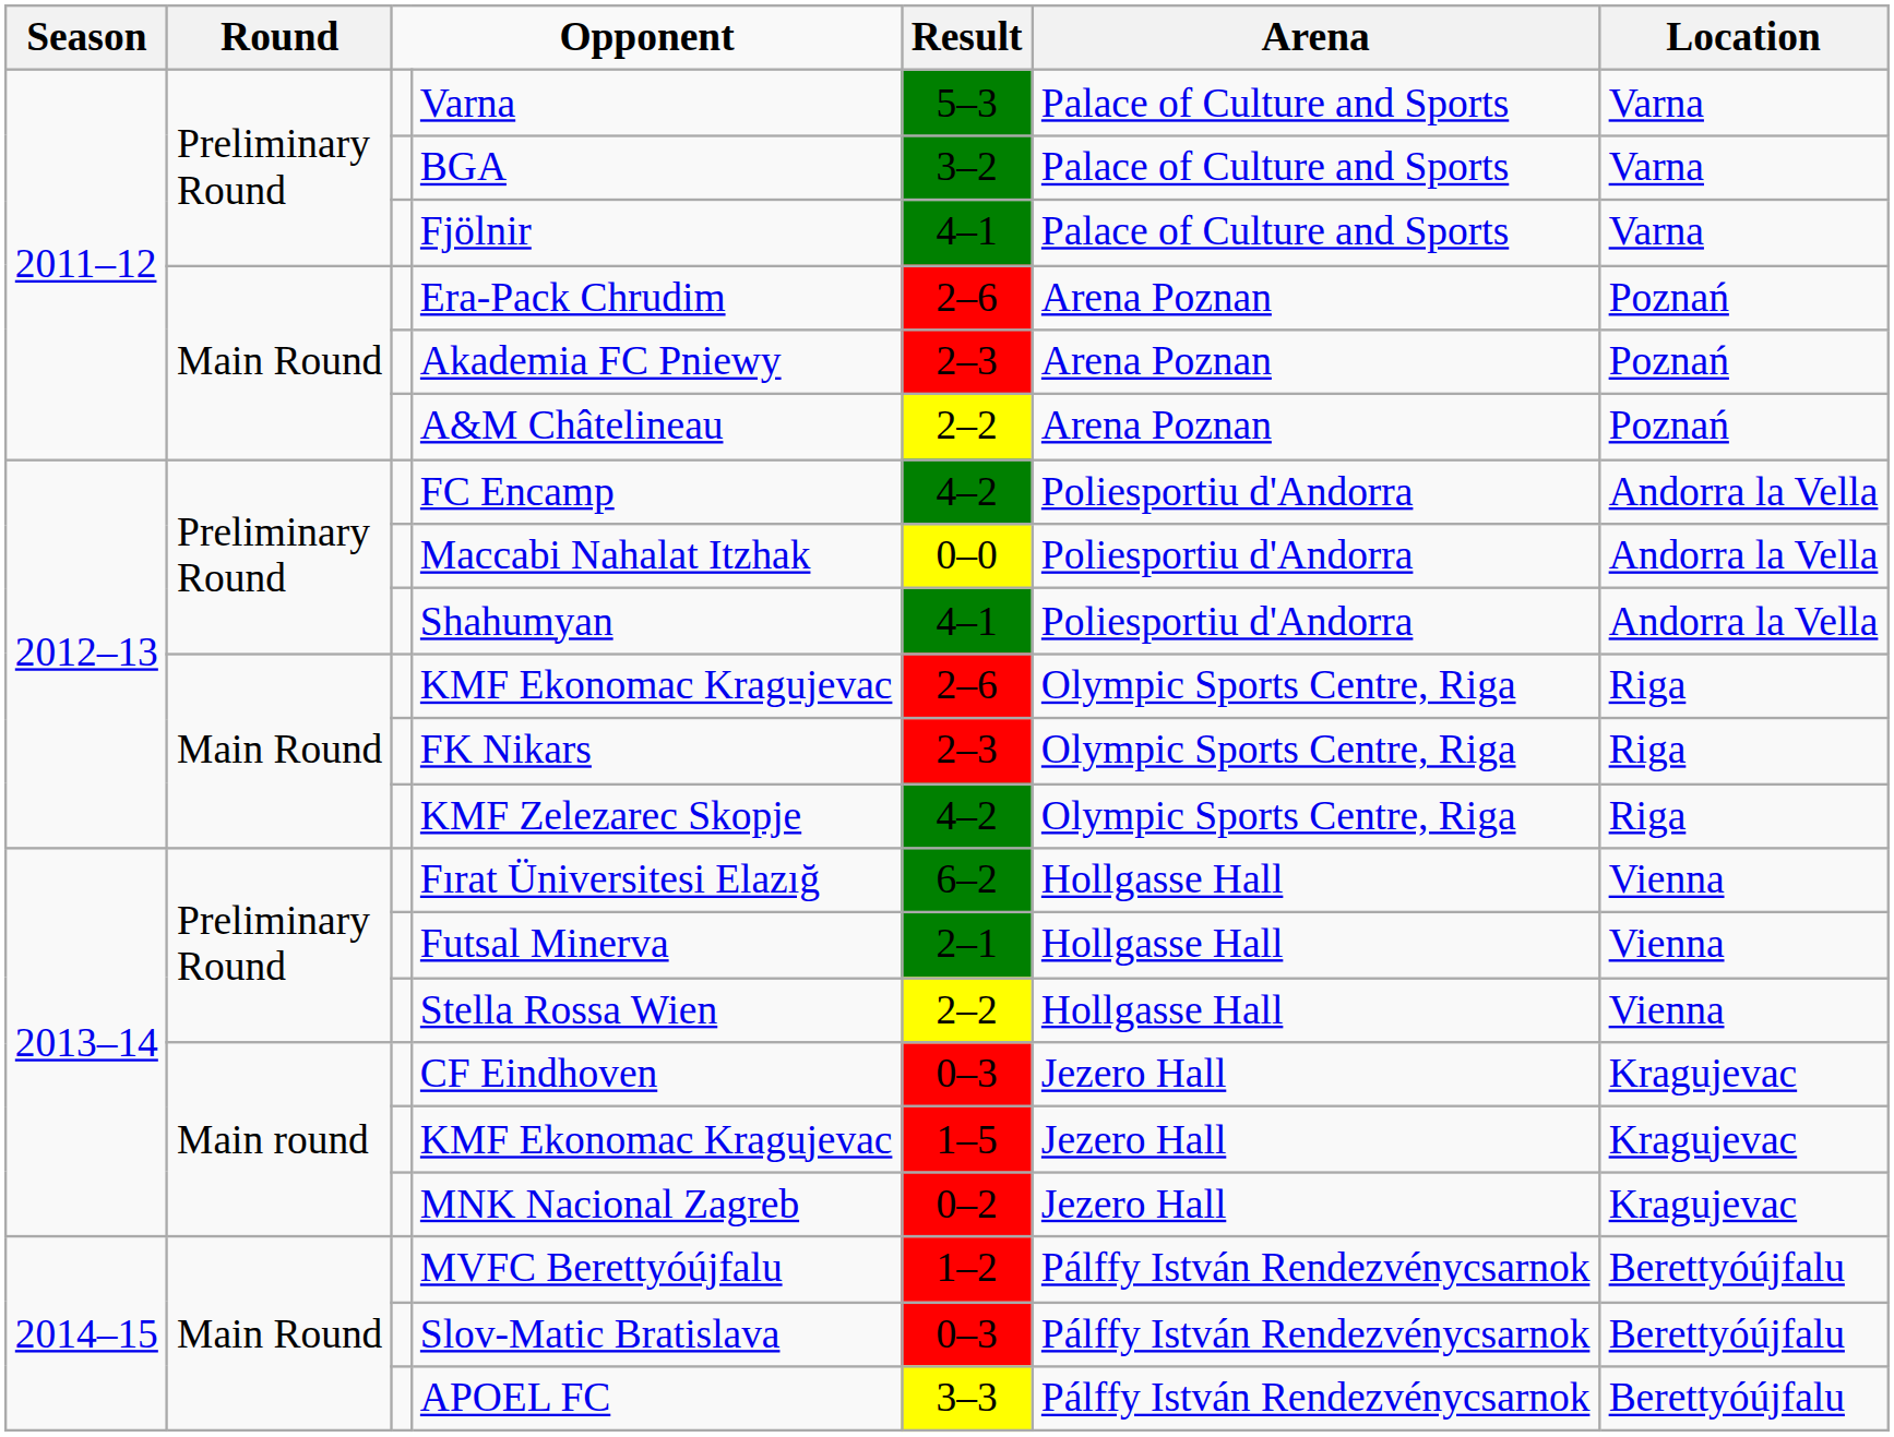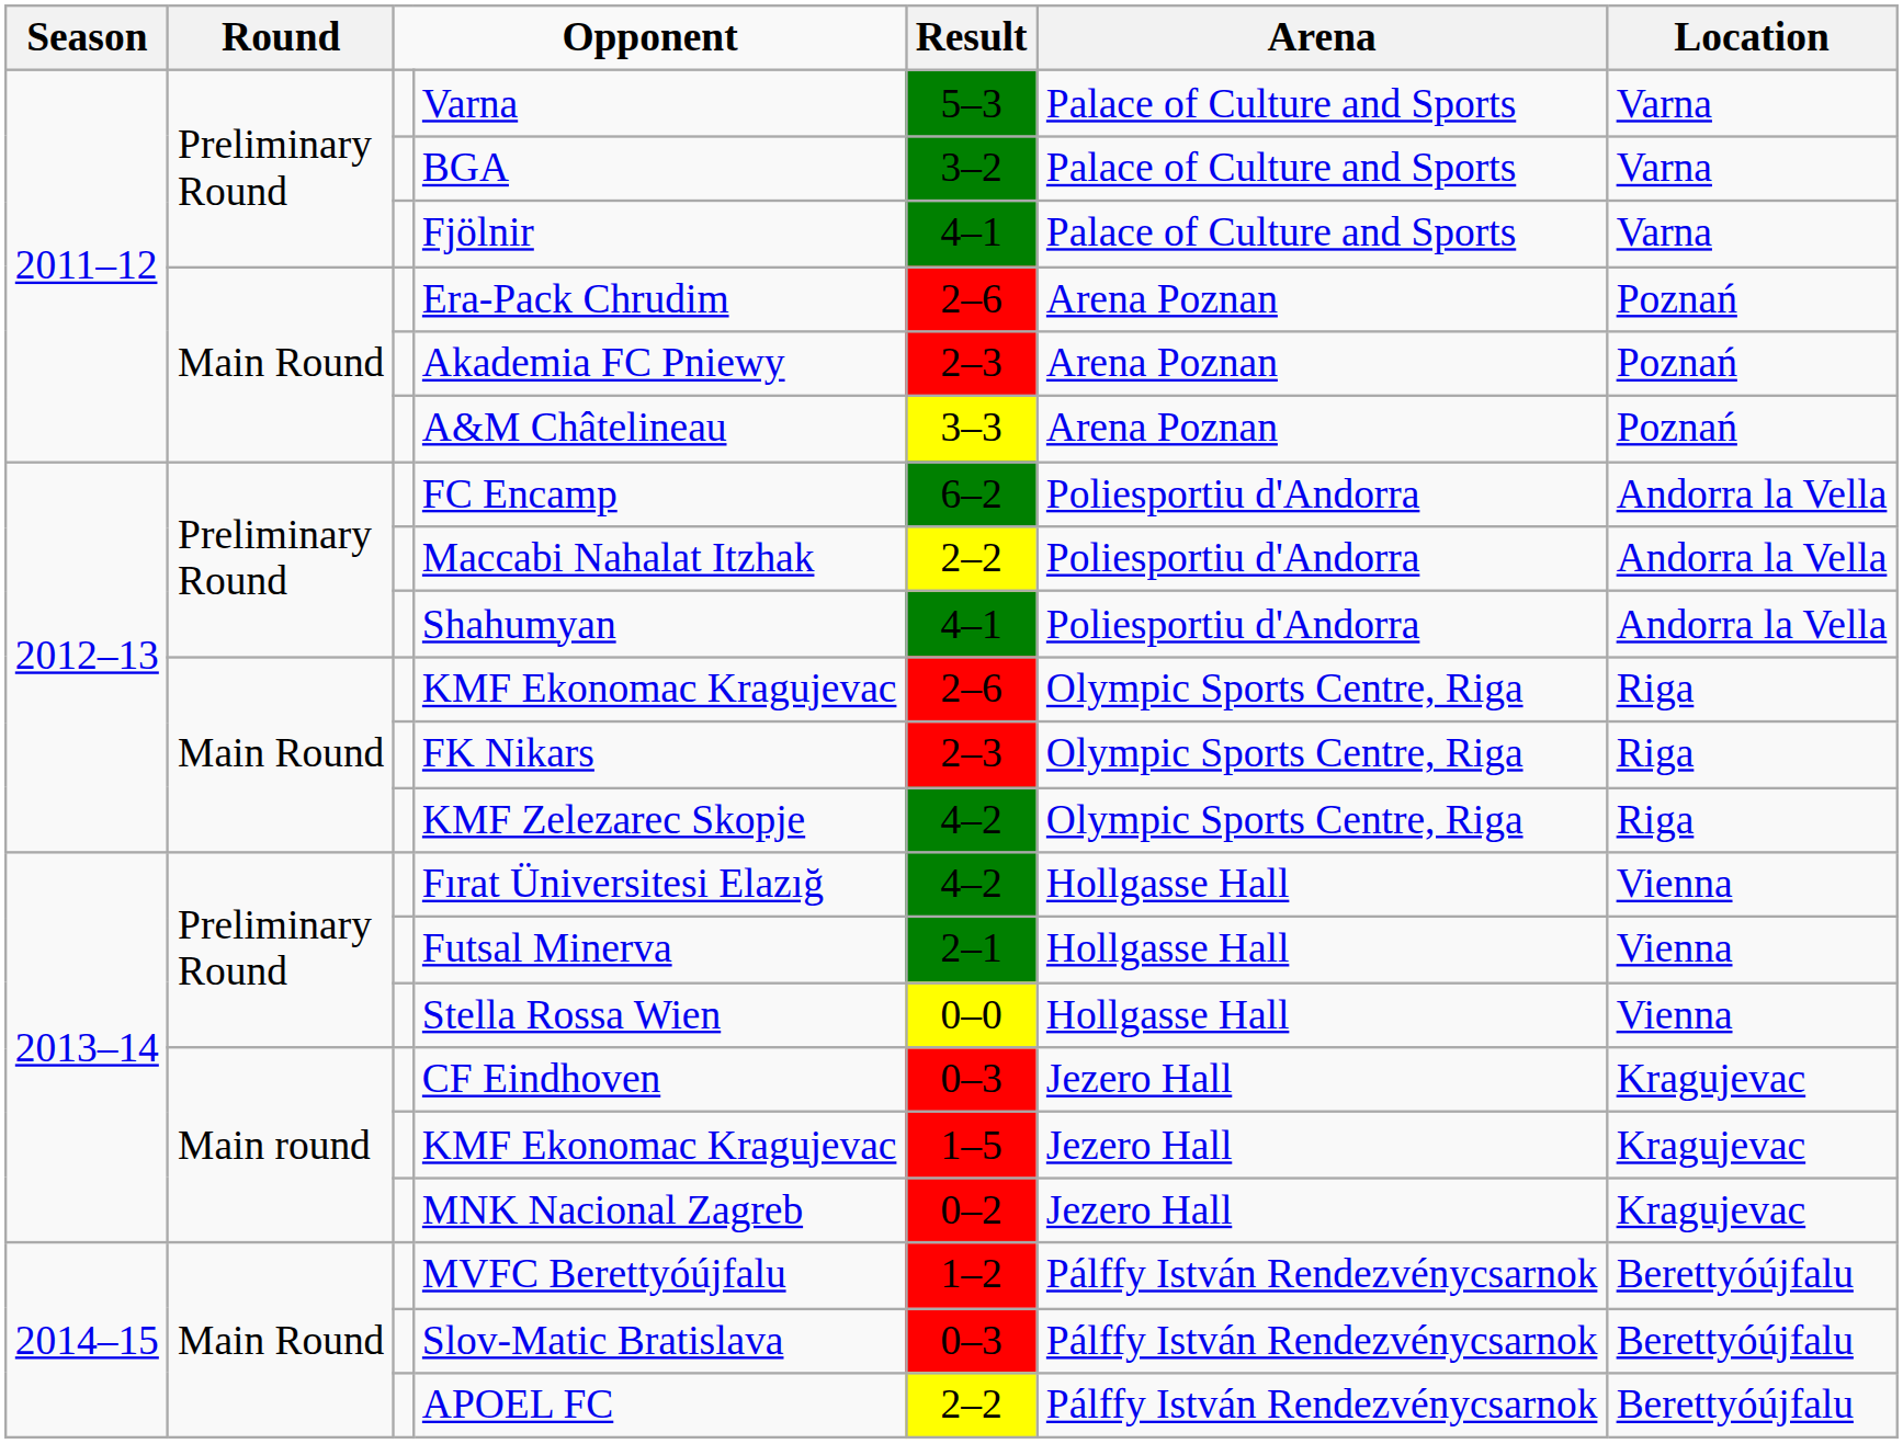 <table class="wikitable">
 <tr>
 <th>Season</th>
 <th>Round</th>
 <td colspan=2 align=center><strong>Opponent</strong></td>
 <th>Result</th>
 <th>Arena</th>
 <th>Location</th>
 </tr>
 <tr>
 <td rowspan=6><a href='#'>2011–12</a></td>
 <td rowspan=3>Preliminary<br>Round</td>
 <td align=left></td>
 <td><a href='#'>Varna</a></td>
 <td align=center style="background: green">5–3</td>
 <td><a href='#'>Palace of Culture and Sports</a></td>
 <td><a href='#'>Varna</a></td>
 </tr>
 <tr>
 <td align=left></td>
 <td><a href='#'>BGA</a></td>
 <td align=center style="background: green">3–2</td>
 <td><a href='#'>Palace of Culture and Sports</a></td>
 <td><a href='#'>Varna</a></td>
 </tr>
 <tr>
 <td align=left></td>
 <td><a href='#'>Fjölnir</a></td>
 <td align=center style="background: green">4–1</td>
 <td><a href='#'>Palace of Culture and Sports</a></td>
 <td><a href='#'>Varna</a></td>
 </tr>
 <tr>
 <td rowspan=3>Main Round</td>
 <td align=left></td>
 <td><a href='#'>Era-Pack Chrudim</a></td>
 <td align=center style="background: red">2–6</td>
 <td><a href='#'>Arena Poznan</a></td>
 <td><a href='#'>Poznań</a></td>
 </tr>
 <tr>
 <td align=left></td>
 <td><a href='#'>Akademia FC Pniewy</a></td>
 <td align=center style="background: red">2–3</td>
 <td><a href='#'>Arena Poznan</a></td>
 <td><a href='#'>Poznań</a></td>
 </tr>
 <tr>
 <td align=left></td>
 <td><a href='#'>A&M Châtelineau</a></td>
-<td align=center style="background: yellow">2–2</td>
+<td align=center style="background: yellow">3–3</td>
 <td><a href='#'>Arena Poznan</a></td>
 <td><a href='#'>Poznań</a></td>
 </tr>
 <tr>
 <td rowspan=6><a href='#'>2012–13</a></td>
 <td rowspan=3>Preliminary<br>Round</td>
 <td align=left></td>
 <td><a href='#'>FC Encamp</a></td>
-<td align=center style="background: green">4–2</td>
+<td align=center style="background: green">6–2</td>
 <td><a href='#'>Poliesportiu d'Andorra</a></td>
 <td><a href='#'>Andorra la Vella</a></td>
 </tr>
 <tr>
 <td align=left></td>
 <td><a href='#'>Maccabi Nahalat Itzhak</a></td>
-<td align=center style="background: yellow">0–0</td>
+<td align=center style="background: yellow">2–2</td>
 <td><a href='#'>Poliesportiu d'Andorra</a></td>
 <td><a href='#'>Andorra la Vella</a></td>
 </tr>
 <tr>
 <td align=left></td>
 <td><a href='#'>Shahumyan</a></td>
 <td align=center style="background: green">4–1</td>
 <td><a href='#'>Poliesportiu d'Andorra</a></td>
 <td><a href='#'>Andorra la Vella</a></td>
 </tr>
 <tr>
 <td rowspan=3>Main Round</td>
 <td align=left></td>
 <td><a href='#'>KMF Ekonomac Kragujevac</a></td>
 <td align=center style="background: red">2–6</td>
 <td><a href='#'>Olympic Sports Centre, Riga</a></td>
 <td><a href='#'>Riga</a></td>
 </tr>
 <tr>
 <td align=left></td>
 <td><a href='#'>FK Nikars</a></td>
 <td align=center style="background: red">2–3</td>
 <td><a href='#'>Olympic Sports Centre, Riga</a></td>
 <td><a href='#'>Riga</a></td>
 </tr>
 <tr>
 <td align=left></td>
 <td><a href='#'>KMF Zelezarec Skopje</a></td>
 <td align=center style="background: green">4–2</td>
 <td><a href='#'>Olympic Sports Centre, Riga</a></td>
 <td><a href='#'>Riga</a></td>
 </tr>
 <tr>
 <td rowspan=6><a href='#'>2013–14</a></td>
 <td rowspan=3>Preliminary<br>Round</td>
 <td align=left></td>
 <td><a href='#'>Fırat Üniversitesi Elazığ</a></td>
-<td align=center style="background: green">6–2</td>
+<td align=center style="background: green">4–2</td>
 <td><a href='#'>Hollgasse Hall</a></td>
 <td><a href='#'>Vienna</a></td>
 </tr>
 <tr>
 <td align=left></td>
 <td><a href='#'>Futsal Minerva</a></td>
 <td align=center style="background: green">2–1</td>
 <td><a href='#'>Hollgasse Hall</a></td>
 <td><a href='#'>Vienna</a></td>
 </tr>
 <tr>
 <td align=left></td>
 <td><a href='#'>Stella Rossa Wien</a></td>
-<td align=center style="background: yellow">2–2</td>
+<td align=center style="background: yellow">0–0</td>
 <td><a href='#'>Hollgasse Hall</a></td>
 <td><a href='#'>Vienna</a></td>
 </tr>
 <tr>
 <td rowspan=3>Main round</td>
 <td align=left></td>
 <td><a href='#'>CF Eindhoven</a></td>
 <td align=center style="background: red">0–3</td>
 <td><a href='#'>Jezero Hall</a></td>
 <td><a href='#'>Kragujevac</a></td>
 </tr>
 <tr>
 <td align=left></td>
 <td><a href='#'>KMF Ekonomac Kragujevac</a></td>
 <td align=center style="background: red">1–5</td>
 <td><a href='#'>Jezero Hall</a></td>
 <td><a href='#'>Kragujevac</a></td>
 </tr>
 <tr>
 <td align=left></td>
 <td><a href='#'>MNK Nacional Zagreb</a></td>
 <td align=center style="background: red">0–2</td>
 <td><a href='#'>Jezero Hall</a></td>
 <td><a href='#'>Kragujevac</a></td>
 </tr>
 <tr>
 <td rowspan=3><a href='#'>2014–15</a></td>
 <td rowspan=3>Main Round</td>
 <td align=left></td>
 <td><a href='#'>MVFC Berettyóújfalu</a></td>
 <td align=center style="background: red">1–2</td>
 <td><a href='#'>Pálffy István Rendezvénycsarnok</a></td>
 <td><a href='#'>Berettyóújfalu</a></td>
 </tr>
 <tr>
 <td align=left></td>
 <td><a href='#'>Slov-Matic Bratislava</a></td>
 <td align=center style="background: red">0–3</td>
 <td><a href='#'>Pálffy István Rendezvénycsarnok</a></td>
 <td><a href='#'>Berettyóújfalu</a></td>
 </tr>
 <tr>
 <td align=left></td>
 <td><a href='#'>APOEL FC</a></td>
-<td align=center style="background: yellow">3–3</td>
+<td align=center style="background: yellow">2–2</td>
 <td><a href='#'>Pálffy István Rendezvénycsarnok</a></td>
 <td><a href='#'>Berettyóújfalu</a></td>
 </tr>
 </table>
